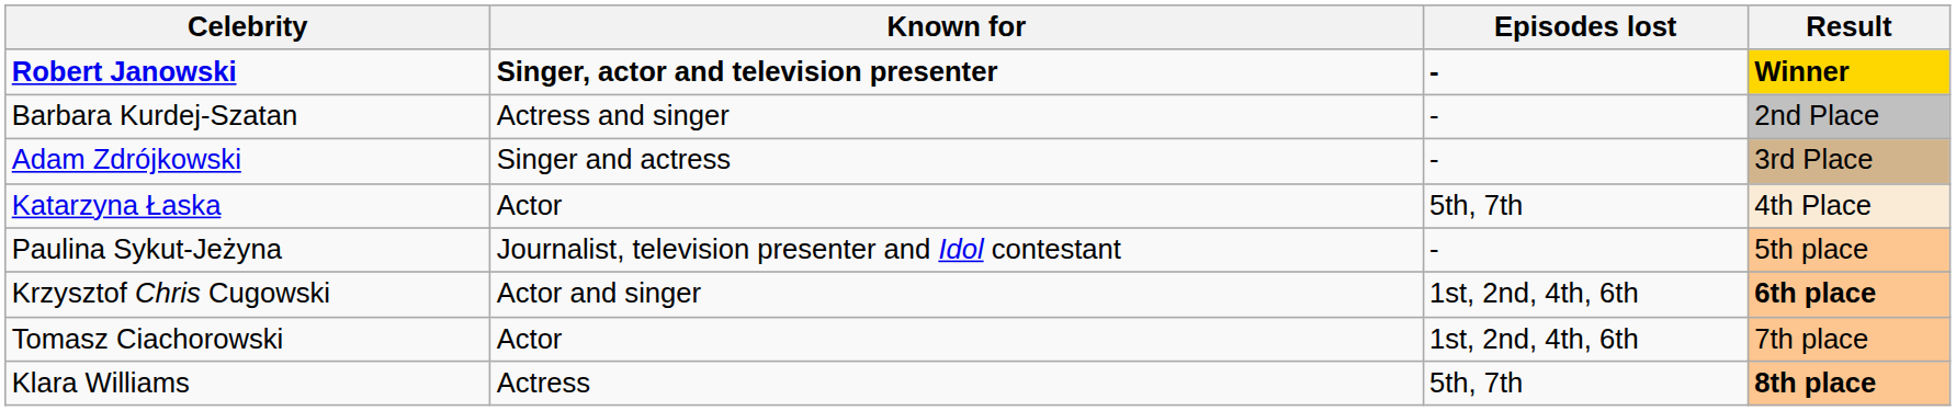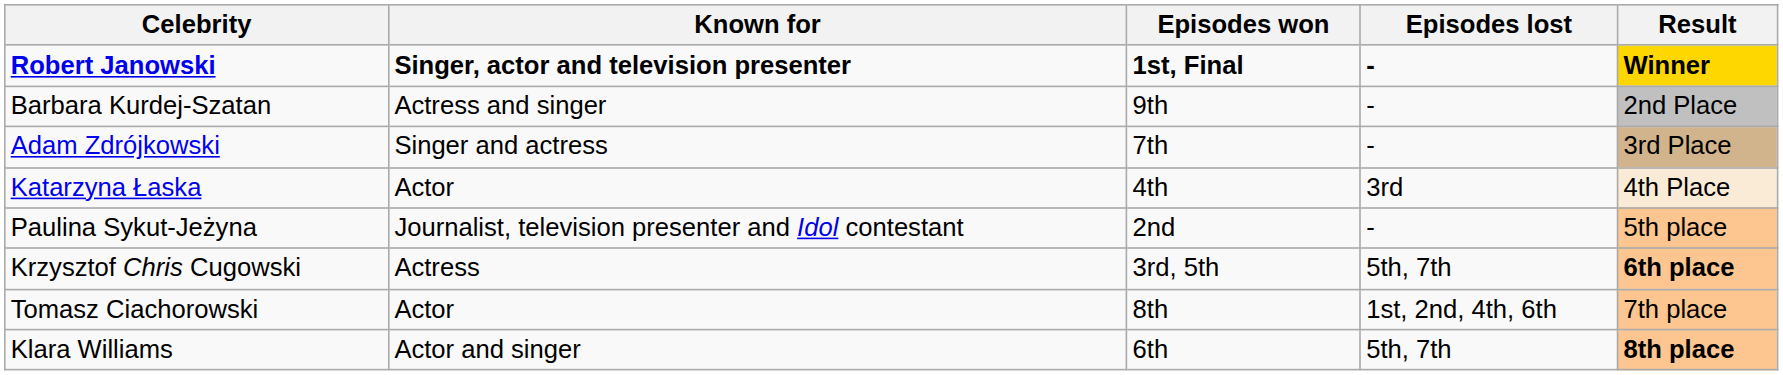 <table class="wikitable" style="width:70%;">
 <tr>
 <th>Celebrity</th>
 <th>Known for</th>
+<th>Episodes won</th>
 <th>Episodes lost</th>
 <th>Result</th>
 </tr>
 <tr>
 <td><strong><a href='#'>Robert Janowski</a></strong></td>
 <td><strong>Singer, actor and television presenter</strong></td>
+<td><strong>1st, Final</strong></td>
 <td><strong>-</strong></td>
 <td bgcolor="gold"><strong>Winner</strong></td>
 </tr>
 <tr>
 <td>Barbara Kurdej-Szatan</td>
 <td>Actress and singer</td>
+<td>9th</td>
 <td>-</td>
 <td bgcolor="silver">2nd Place</td>
 </tr>
 <tr>
 <td><a href='#'>Adam Zdrójkowski</a></td>
 <td>Singer and actress</td>
+<td>7th</td>
 <td>-</td>
 <td bgcolor="tan">3rd Place</td>
 </tr>
 <tr>
 <td><a href='#'>Katarzyna Łaska</a></td>
 <td>Actor</td>
-<td>5th, 7th</td>
+<td>4th</td>
+<td>3rd</td>
 <td bgcolor="antiquewhite">4th Place</td>
 </tr>
 <tr>
 <td>Paulina Sykut-Jeżyna</td>
 <td>Journalist, television presenter and <em><a href='#'>Idol</a></em> contestant</td>
+<td>2nd</td>
 <td>-</td>
 <td style="background:#fdc58f;">5th place</td>
 </tr>
 <tr>
 <td>Krzysztof <em>Chris</em> Cugowski</td>
-<td>Actor and singer</td>
-<td>1st, 2nd, 4th, 6th</td>
+<td>Actress</td>
+<td>3rd, 5th</td>
+<td>5th, 7th</td>
 <td style="background:#fdc58f;"><strong>6th place</strong></td>
 </tr>
 <tr>
 <td>Tomasz Ciachorowski</td>
 <td>Actor</td>
+<td>8th</td>
 <td>1st, 2nd, 4th, 6th</td>
 <td style="background:#fdc58f;">7th place</td>
 </tr>
 <tr>
 <td>Klara Williams</td>
-<td>Actress</td>
+<td>Actor and singer</td>
+<td>6th</td>
 <td>5th, 7th</td>
 <td style="background:#fdc58f;"><strong>8th place</strong></td>
 </tr>
 </table>
